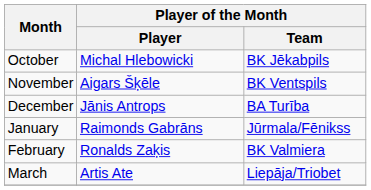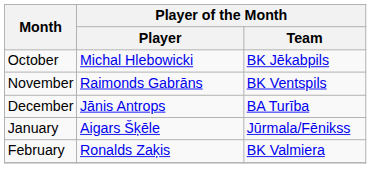 <table class="wikitable">
 <tr>
 <th rowspan="2">Month</th>
 <th colspan="2">Player of the Month</th>
 </tr>
 <tr>
 <th width=180>Player</th>
 <th width=130>Team</th>
 </tr>
 <tr>
 <td>October</td>
 <td> <a href='#'>Michal Hlebowicki</a></td>
 <td><a href='#'>BK Jēkabpils</a></td>
 </tr>
 <tr>
 <td>November</td>
-<td> <a href='#'>Aigars Šķēle</a></td>
+<td> <a href='#'>Raimonds Gabrāns</a></td>
 <td><a href='#'>BK Ventspils</a></td>
 </tr>
 <tr>
 <td>December</td>
 <td> <a href='#'>Jānis Antrops</a></td>
 <td><a href='#'>BA Turība</a></td>
 </tr>
 <tr>
 <td>January</td>
-<td> <a href='#'>Raimonds Gabrāns</a></td>
+<td> <a href='#'>Aigars Šķēle</a></td>
 <td><a href='#'>Jūrmala/Fēnikss</a></td>
 </tr>
 <tr>
 <td>February</td>
 <td> <a href='#'>Ronalds Zaķis</a></td>
 <td><a href='#'>BK Valmiera</a></td>
 </tr>
 <tr>
-<td>March</td>
-<td> <a href='#'>Artis Ate</a></td>
-<td><a href='#'>Liepāja/Triobet</a></td>
-</tr>
-<tr>
 </tr>
 </table>
